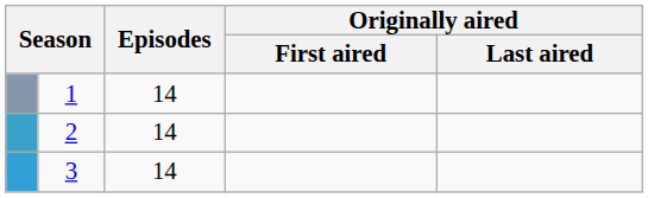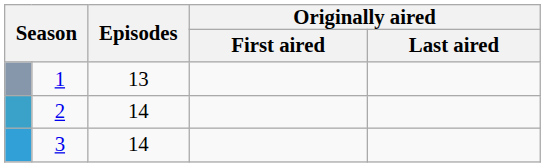 <table class="wikitable plainrowheaders"  style="text-align:center;">
 <tr>
 <th scope="col" style="padding:0 8px;" colspan="2" rowspan="2">Season</th>
 <th scope="col" style="padding:0 8px;" rowspan="2">Episodes</th>
 <th scope="col" style="padding:0 80px;" colspan="2">Originally aired</th>
 </tr>
 <tr>
 <th scope="col">First aired</th>
 <th scope="col">Last aired</th>
 </tr>
 <tr>
 <td scope="row" style="background:#8697AC;"></td>
 <td><a href='#'>1</a></td>
-<td>14</td>
+<td>13</td>
 <td></td>
 <td></td>
 </tr>
 <tr>
 <td scope="row" style="background:#3AA2C9;"></td>
 <td><a href='#'>2</a></td>
 <td>14</td>
 <td></td>
 <td></td>
 </tr>
 <tr>
 <td scope="row" style="background:#31A0D7;"></td>
 <td><a href='#'>3</a></td>
 <td>14</td>
 <td></td>
 <td></td>
 </tr>
 </table>
